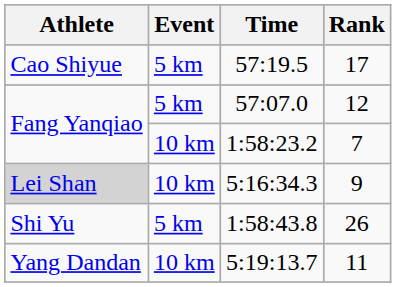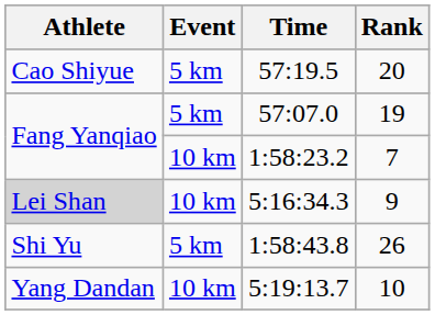 <table class="wikitable" style="font-size:90%;">
 <tr>
 <th>Athlete</th>
 <th>Event</th>
 <th>Time</th>
 <th>Rank</th>
 </tr>
 <tr align=center>
 <td align=left><a href='#'>Cao Shiyue</a></td>
 <td align=left><a href='#'>5 km</a></td>
 <td>57:19.5</td>
-<td>17</td>
+<td>20</td>
 </tr>
 <tr align=center>
 <td align=left rowspan=2><a href='#'>Fang Yanqiao</a></td>
 <td align=left><a href='#'>5 km</a></td>
 <td>57:07.0</td>
-<td>12</td>
+<td>19</td>
 </tr>
 <tr align=center>
 <td align=left><a href='#'>10 km</a></td>
 <td>1:58:23.2</td>
 <td>7</td>
 </tr>
 <tr align=center>
 <td align=left style="background: lightgrey;"><a href='#'>Lei Shan</a></td>
 <td align=left><a href='#'>10 km</a></td>
 <td>5:16:34.3</td>
 <td>9</td>
 </tr>
 <tr align=center>
 <td align=left><a href='#'>Shi Yu</a></td>
 <td align=left><a href='#'>5 km</a></td>
 <td>1:58:43.8</td>
 <td>26</td>
 </tr>
 <tr align=center>
 <td align=left><a href='#'>Yang Dandan</a></td>
 <td align=left><a href='#'>10 km</a></td>
 <td>5:19:13.7</td>
-<td>11</td>
+<td>10</td>
 </tr>
 </table>
